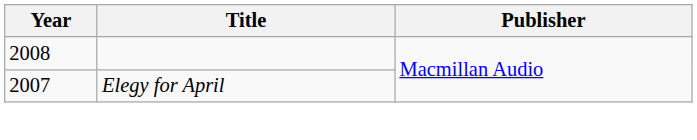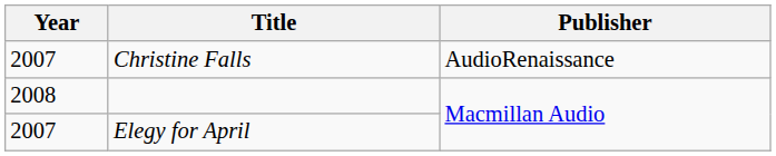 <table class="wikitable plainrowheaders sortable" style="margin-right: 0;">
 <tr>
 <th scope="col" style="width: 65px;">Year</th>
 <th scope="col" style="width: 225px;">Title</th>
 <th scope="col" style="width: 225px;">Publisher</th>
+</tr>
+<tr>
+<td>2007</td>
+<td><em>Christine Falls</em></td>
+<td>AudioRenaissance</td>
 </tr>
 <tr>
 <td>2008</td>
 <td></td>
 <td rowspan="2"><a href='#'>Macmillan Audio</a></td>
 </tr>
 <tr>
 <td>2007</td>
 <td><em>Elegy for April</em></td>
 </tr>
 </table>
